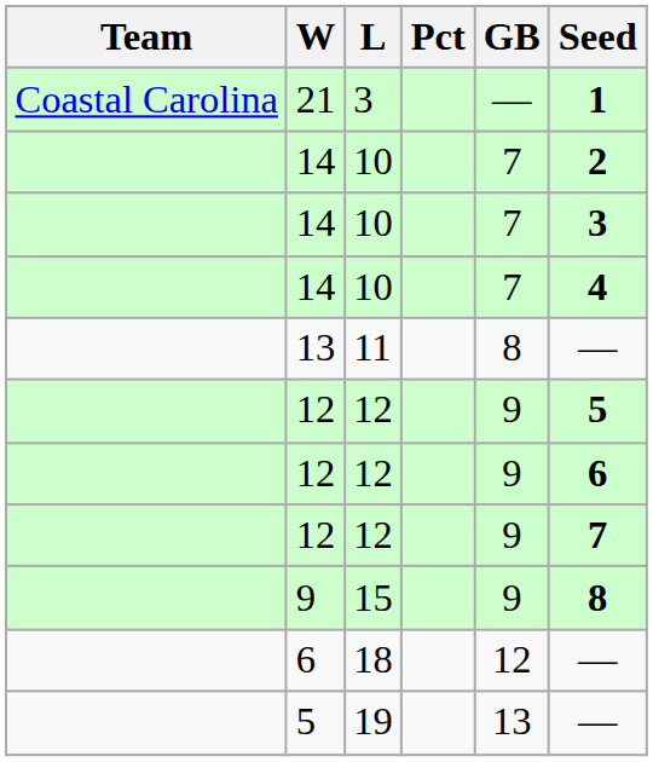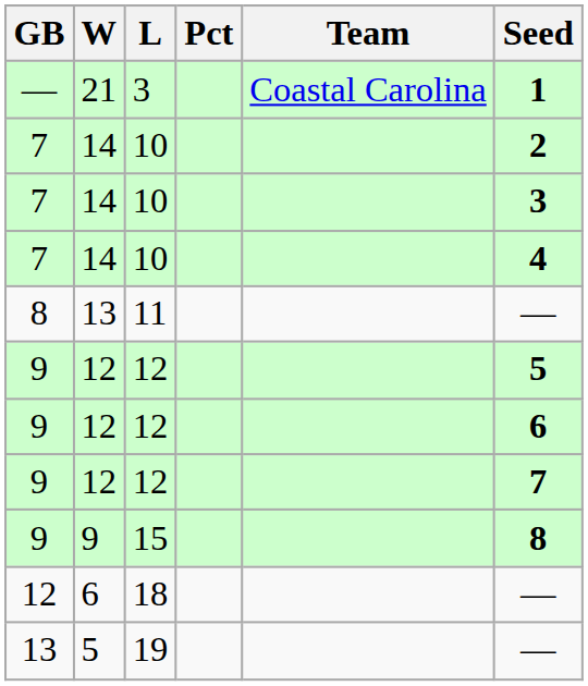 <table class=wikitable>
 <tr>
-<th>Team</th>
+<th>GB</th>
 <th>W</th>
 <th>L</th>
 <th>Pct</th>
-<th>GB</th>
+<th>Team</th>
 <th>Seed</th>
 </tr>
 <tr bgcolor=ccffcc>
-<td><a href='#'>Coastal Carolina</a></td>
+<td style="text-align: center;">—</td>
 <td>21</td>
 <td>3</td>
 <td></td>
-<td style="text-align: center;">—</td>
+<td><a href='#'>Coastal Carolina</a></td>
 <td style="text-align: center;"><strong>1</strong></td>
 </tr>
 <tr bgcolor=ccffcc>
-<td></td>
+<td style="text-align: center;">7</td>
 <td>14</td>
 <td>10</td>
 <td></td>
-<td style="text-align: center;">7</td>
+<td></td>
 <td style="text-align: center;"><strong>2</strong></td>
 </tr>
 <tr bgcolor=ccffcc>
-<td></td>
+<td style="text-align: center;">7</td>
 <td>14</td>
 <td>10</td>
 <td></td>
-<td style="text-align: center;">7</td>
+<td></td>
 <td style="text-align: center;"><strong>3</strong></td>
 </tr>
 <tr bgcolor=ccffcc>
-<td></td>
+<td style="text-align: center;">7</td>
 <td>14</td>
 <td>10</td>
 <td></td>
-<td style="text-align: center;">7</td>
+<td></td>
 <td style="text-align: center;"><strong>4</strong></td>
 </tr>
 <tr>
-<td></td>
+<td style="text-align: center;">8</td>
 <td>13</td>
 <td>11</td>
 <td></td>
-<td style="text-align: center;">8</td>
+<td></td>
 <td style="text-align: center;">—</td>
 </tr>
 <tr bgcolor=ccffcc>
-<td></td>
+<td style="text-align: center;">9</td>
 <td>12</td>
 <td>12</td>
 <td></td>
-<td style="text-align: center;">9</td>
+<td></td>
 <td style="text-align: center;"><strong>5</strong></td>
 </tr>
 <tr bgcolor=ccffcc>
-<td></td>
+<td style="text-align: center;">9</td>
 <td>12</td>
 <td>12</td>
 <td></td>
-<td style="text-align: center;">9</td>
+<td></td>
 <td style="text-align: center;"><strong>6</strong></td>
 </tr>
 <tr bgcolor=ccffcc>
-<td></td>
+<td style="text-align: center;">9</td>
 <td>12</td>
 <td>12</td>
 <td></td>
-<td style="text-align: center;">9</td>
+<td></td>
 <td style="text-align: center;"><strong>7</strong></td>
 </tr>
 <tr bgcolor=ccffcc>
-<td></td>
+<td style="text-align: center;">9</td>
 <td>9</td>
 <td>15</td>
 <td></td>
-<td style="text-align: center;">9</td>
+<td></td>
 <td style="text-align: center;"><strong>8</strong></td>
 </tr>
 <tr>
-<td></td>
+<td style="text-align: center;">12</td>
 <td>6</td>
 <td>18</td>
 <td></td>
-<td style="text-align: center;">12</td>
+<td></td>
 <td style="text-align: center;">—</td>
 </tr>
 <tr>
-<td></td>
+<td style="text-align: center;">13</td>
 <td>5</td>
 <td>19</td>
 <td></td>
-<td style="text-align: center;">13</td>
+<td></td>
 <td style="text-align: center;">—</td>
 </tr>
 </table>
